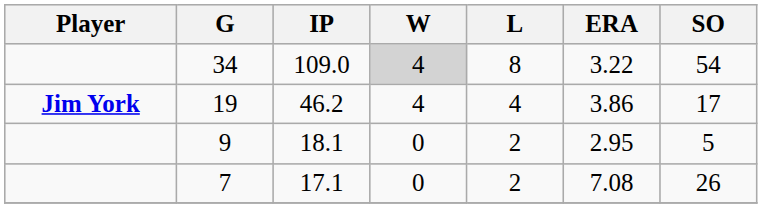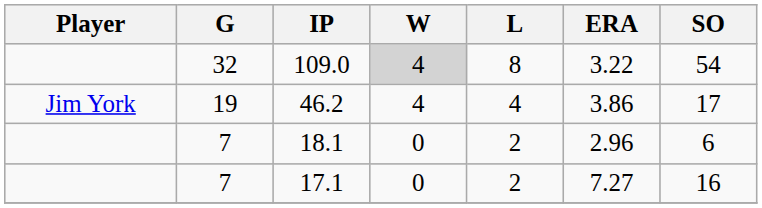 <table class="wikitable sortable">
 <tr>
 <th bgcolor="#DDDDFF" width="16%">Player</th>
 <th bgcolor="#DDDDFF" width="9%">G</th>
 <th bgcolor="#DDDDFF" width="9%">IP</th>
 <th bgcolor="#DDDDFF" width="9%">W</th>
 <th bgcolor="#DDDDFF" width="9%">L</th>
 <th bgcolor="#DDDDFF" width="9%">ERA</th>
 <th bgcolor="#DDDDFF" width="9%">SO</th>
 </tr>
 <tr align="center">
 <td></td>
-<td>34</td>
+<td>32</td>
 <td>109.0</td>
 <td style="background: lightgrey;">4</td>
 <td>8</td>
 <td>3.22</td>
 <td>54</td>
 </tr>
 <tr align="center">
-<td><strong><a href='#'>Jim York</a></strong></td>
+<td><a href='#'>Jim York</a></td>
 <td>19</td>
 <td>46.2</td>
 <td>4</td>
 <td>4</td>
 <td>3.86</td>
 <td>17</td>
 </tr>
 <tr align=center>
 <td></td>
-<td>9</td>
+<td>7</td>
 <td>18.1</td>
 <td>0</td>
 <td>2</td>
-<td>2.95</td>
-<td>5</td>
+<td>2.96</td>
+<td>6</td>
 </tr>
 <tr align="center">
 <td></td>
 <td>7</td>
 <td>17.1</td>
 <td>0</td>
 <td>2</td>
-<td>7.08</td>
-<td>26</td>
+<td>7.27</td>
+<td>16</td>
 </tr>
 <tr align="center">
 </tr>
 </table>
